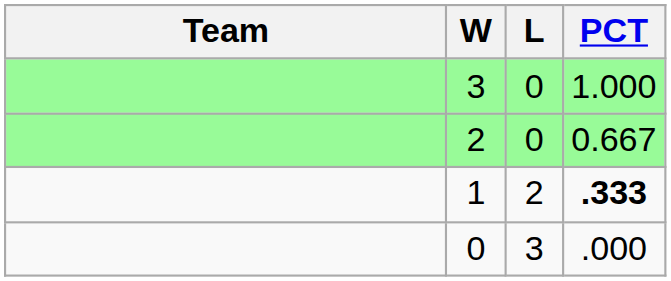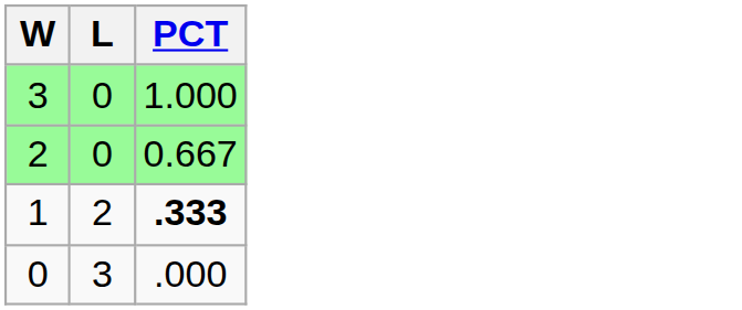 <table class="wikitable" style="text-align:center;">
 <tr>
-<th width=200px>Team</th>
 <th width=20px>W</th>
 <th width=20px>L</th>
 <th width=30px><a href='#'>PCT</a></th>
 </tr>
 <tr bgcolor="#98fb98">
-<td align=left></td>
 <td>3</td>
 <td>0</td>
 <td>1.000</td>
 </tr>
 <tr bgcolor="#98fb98">
-<td align=left></td>
 <td>2</td>
 <td>0</td>
 <td>0.667</td>
 </tr>
 <tr>
-<td align=left></td>
 <td>1</td>
 <td>2</td>
 <td><strong>.333</strong></td>
 </tr>
 <tr>
-<td align=left></td>
 <td>0</td>
 <td>3</td>
 <td>.000</td>
 </tr>
 </table>
